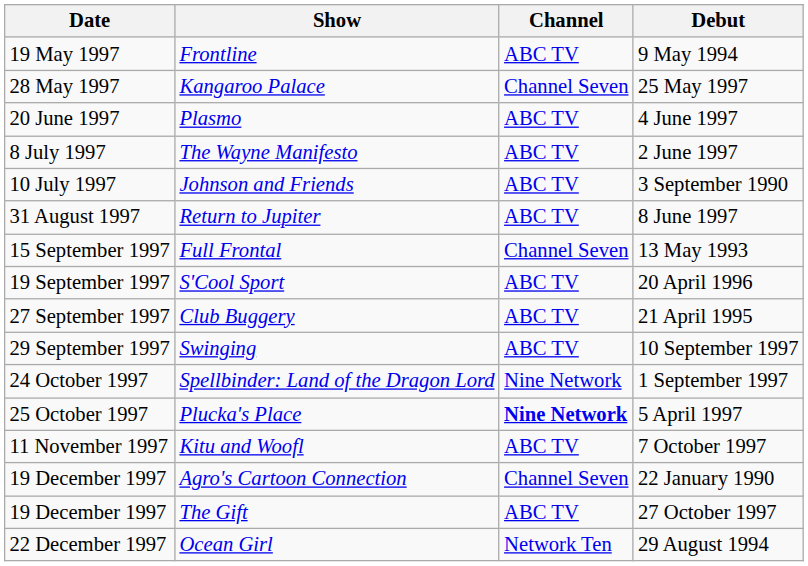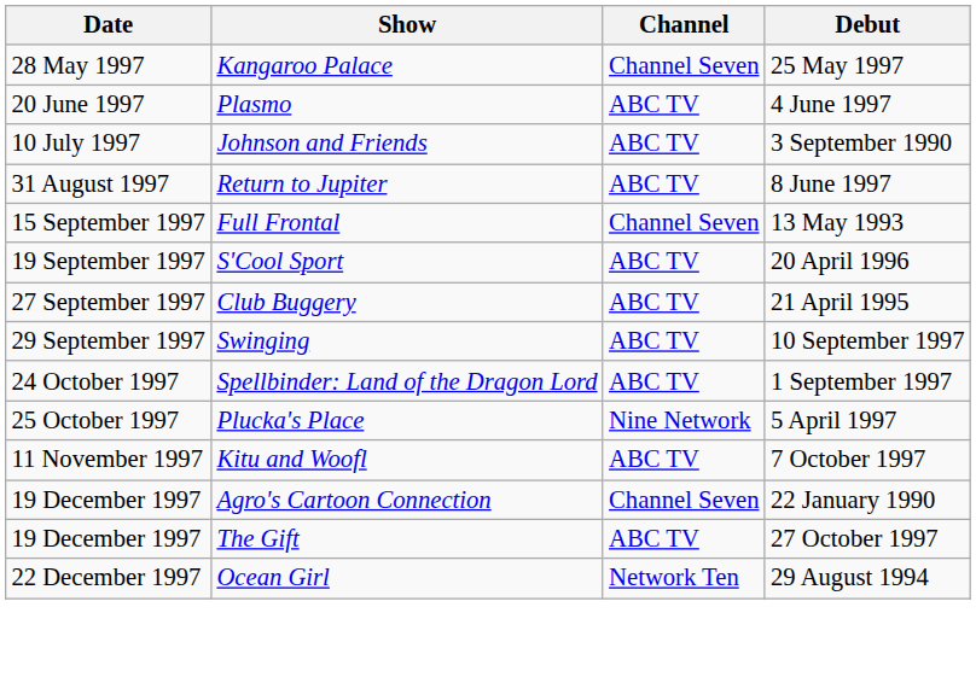 <table class="wikitable">
 <tr>
 <th>Date</th>
 <th>Show</th>
 <th>Channel</th>
 <th>Debut</th>
-</tr>
-<tr>
-<td>19 May 1997</td>
-<td><em><a href='#'>Frontline</a></em></td>
-<td><a href='#'>ABC TV</a></td>
-<td>9 May 1994</td>
 </tr>
 <tr>
 <td>28 May 1997</td>
 <td><em><a href='#'>Kangaroo Palace</a></em></td>
 <td><a href='#'>Channel Seven</a></td>
 <td>25 May 1997</td>
 </tr>
 <tr>
 <td>20 June 1997</td>
 <td><em><a href='#'>Plasmo</a></em></td>
 <td><a href='#'>ABC TV</a></td>
 <td>4 June 1997</td>
-</tr>
-<tr>
-<td>8 July 1997</td>
-<td><em><a href='#'>The Wayne Manifesto</a></em></td>
-<td><a href='#'>ABC TV</a></td>
-<td>2 June 1997</td>
 </tr>
 <tr>
 <td>10 July 1997</td>
 <td><em><a href='#'>Johnson and Friends</a></em></td>
 <td><a href='#'>ABC TV</a></td>
 <td>3 September 1990</td>
 </tr>
 <tr>
 <td>31 August 1997</td>
 <td><em><a href='#'>Return to Jupiter</a></em></td>
 <td><a href='#'>ABC TV</a></td>
 <td>8 June 1997</td>
 </tr>
 <tr>
 <td>15 September 1997</td>
 <td><em><a href='#'>Full Frontal</a></em></td>
 <td><a href='#'>Channel Seven</a></td>
 <td>13 May 1993</td>
 </tr>
 <tr>
 <td>19 September 1997</td>
 <td><em><a href='#'>S'Cool Sport</a></em></td>
 <td><a href='#'>ABC TV</a></td>
 <td>20 April 1996</td>
 </tr>
 <tr>
 <td>27 September 1997</td>
 <td><em><a href='#'>Club Buggery</a></em></td>
 <td><a href='#'>ABC TV</a></td>
 <td>21 April 1995</td>
 </tr>
 <tr>
 <td>29 September 1997</td>
 <td><em><a href='#'>Swinging</a></em></td>
 <td><a href='#'>ABC TV</a></td>
 <td>10 September 1997</td>
 </tr>
 <tr>
 <td>24 October 1997</td>
 <td><em><a href='#'>Spellbinder: Land of the Dragon Lord</a></em></td>
-<td><a href='#'>Nine Network</a></td>
+<td><a href='#'>ABC TV</a></td>
 <td>1 September 1997</td>
 </tr>
 <tr>
 <td>25 October 1997</td>
 <td><em><a href='#'>Plucka's Place</a></em></td>
-<td><strong><a href='#'>Nine Network</a></strong></td>
+<td><a href='#'>Nine Network</a></td>
 <td>5 April 1997</td>
 </tr>
 <tr>
 <td>11 November 1997</td>
 <td><em><a href='#'>Kitu and Woofl</a></em></td>
 <td><a href='#'>ABC TV</a></td>
 <td>7 October 1997</td>
 </tr>
 <tr>
 <td>19 December 1997</td>
 <td><em><a href='#'>Agro's Cartoon Connection</a></em></td>
 <td><a href='#'>Channel Seven</a></td>
 <td>22 January 1990</td>
 </tr>
 <tr>
 <td>19 December 1997</td>
 <td><em><a href='#'>The Gift</a></em></td>
 <td><a href='#'>ABC TV</a></td>
 <td>27 October 1997</td>
 </tr>
 <tr>
 <td>22 December 1997</td>
 <td><em><a href='#'>Ocean Girl</a></em></td>
 <td><a href='#'>Network Ten</a></td>
 <td>29 August 1994</td>
 </tr>
 </table>
